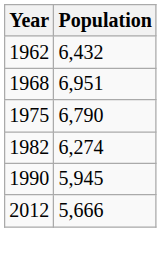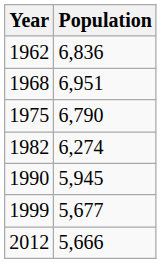 <table class="wikitable">
 <tr>
 <th>Year</th>
 <th>Population</th>
 </tr>
 <tr>
 <td>1962</td>
-<td>6,432</td>
+<td>6,836</td>
 </tr>
 <tr>
 <td>1968</td>
 <td>6,951</td>
 </tr>
 <tr>
 <td>1975</td>
 <td>6,790</td>
 </tr>
 <tr>
 <td>1982</td>
 <td>6,274</td>
 </tr>
 <tr>
 <td>1990</td>
 <td>5,945</td>
 </tr>
 <tr>
+<td>1999</td>
+<td>5,677</td>
+</tr>
+<tr>
 <td>2012</td>
 <td>5,666</td>
 </tr>
 </table>
